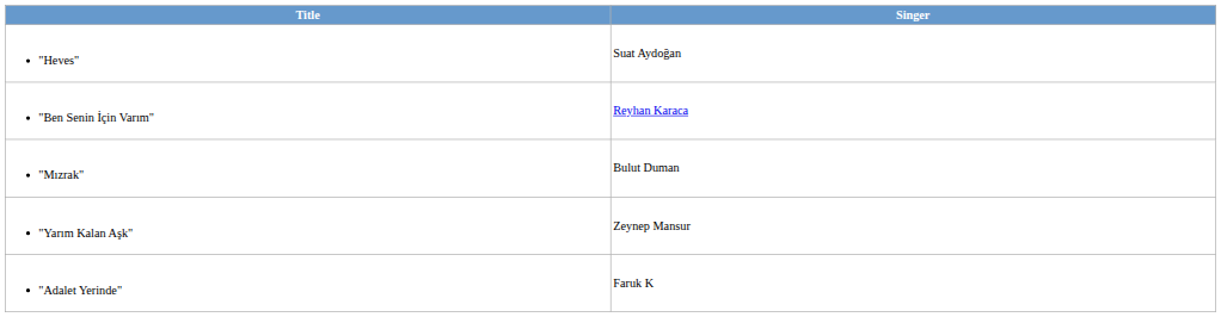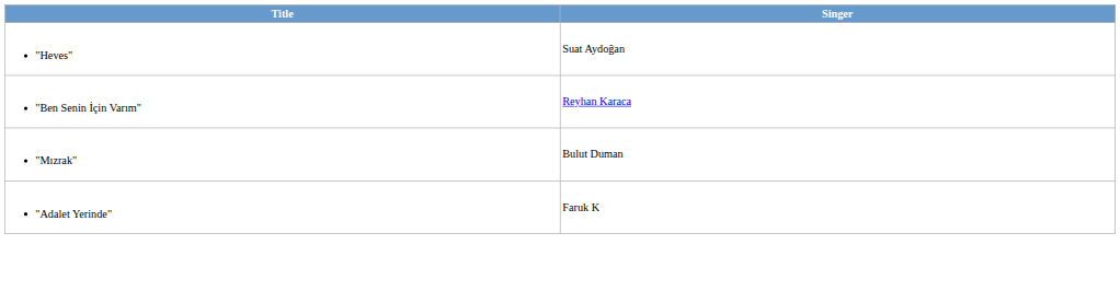 <table class="wikitable" style="width:100%; margin-right:auto; background: #FFFFFF;">
 <tr style="color:white">
 <th style="background-color:#6699CC; width:50%">Title</th>
 <th style="background-color:#6699CC; width:50%">Singer</th>
 </tr>
 <tr>
 <td><br><ul><li>"Heves"</li></ul></td>
 <td>Suat Aydoğan</td>
 </tr>
 <tr>
 <td><br><ul><li>"Ben Senin İçin Varım"</li></ul></td>
 <td><a href='#'>Reyhan Karaca</a></td>
 </tr>
 <tr>
 <td><br><ul><li>"Mızrak"</li></ul></td>
 <td>Bulut Duman</td>
 </tr>
 <tr>
-<td><br><ul><li>"Yarım Kalan Aşk"</li></ul></td>
-<td>Zeynep Mansur</td>
-</tr>
-<tr>
 <td><br><ul><li>"Adalet Yerinde"</li></ul></td>
 <td>Faruk K</td>
 </tr>
 </table>
